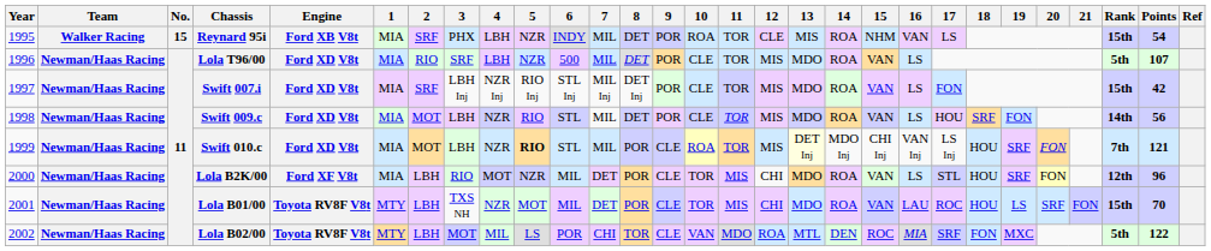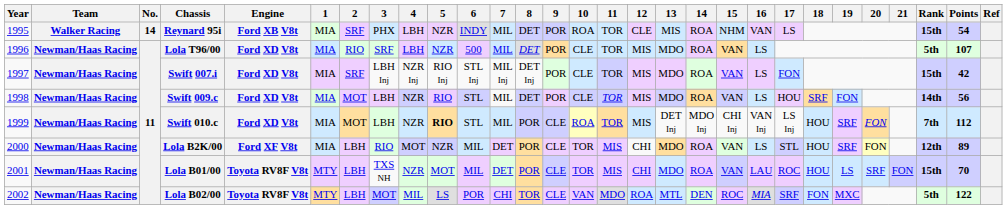 <table class="wikitable" style="text-align:center; font-size:85%">
 <tr>
 <th>Year</th>
 <th>Team</th>
 <th>No.</th>
 <th>Chassis</th>
 <th>Engine</th>
 <th>1</th>
 <th>2</th>
 <th>3</th>
 <th>4</th>
 <th>5</th>
 <th>6</th>
 <th>7</th>
 <th>8</th>
 <th>9</th>
 <th>10</th>
 <th>11</th>
 <th>12</th>
 <th>13</th>
 <th>14</th>
 <th>15</th>
 <th>16</th>
 <th>17</th>
 <th>18</th>
 <th>19</th>
 <th>20</th>
 <th>21</th>
 <th>Rank</th>
 <th>Points</th>
 <th>Ref</th>
 </tr>
 <tr>
 <td><a href='#'>1995</a></td>
 <th nowrap><a href='#'>Walker Racing</a></th>
-<th>15</th>
+<th>14</th>
 <th nowrap><a href='#'>Reynard</a> 95i</th>
 <th nowrap><a href='#'>Ford</a> <a href='#'>XB</a> <a href='#'>V8</a><a href='#'>t</a></th>
 <td style="background:#DFFFDF;">MIA<br></td>
 <td style="background:#EFCFFF;"><a href='#'>SRF</a><br></td>
 <td style="background:#CFEAFF;">PHX<br></td>
 <td style="background:#EFCFFF;">LBH<br></td>
 <td style="background:#EFCFFF;">NZR<br></td>
 <td style="background:#DFDFDF;"><a href='#'>INDY</a><br></td>
 <td style="background:#CFEAFF;">MIL<br></td>
 <td style="background:#CFCFFF;">DET<br></td>
 <td style="background:#CFCFFF;">POR<br></td>
 <td style="background:#CFEAFF;">ROA<br></td>
 <td style="background:#CFEAFF;">TOR<br></td>
 <td style="background:#EFCFFF;">CLE<br></td>
 <td style="background:#CFEAFF;">MIS<br></td>
 <td style="background:#EFCFFF;">ROA<br></td>
 <td style="background:#CFEAFF;">NHM<br></td>
 <td style="background:#EFCFFF;">VAN<br></td>
 <td style="background:#EFCFFF;">LS<br></td>
 <td colspan=4></td>
 <td style="background:#CFCFFF;"><strong>15th</strong></td>
 <td style="background:#CFCFFF;"><strong>54</strong></td>
 <th></th>
 </tr>
 <tr>
 <td><a href='#'>1996</a></td>
 <th nowrap><a href='#'>Newman/Haas Racing</a></th>
 <th rowspan=7>11</th>
 <th nowrap><a href='#'>Lola</a> T96/00</th>
 <th nowrap><a href='#'>Ford</a> <a href='#'>XD</a> <a href='#'>V8</a><a href='#'>t</a></th>
 <td style="background:#CFEAFF;"><a href='#'>MIA</a><br></td>
 <td style="background:#DFFFDF;"><a href='#'>RIO</a><br></td>
 <td style="background:#DFFFDF;"><a href='#'>SRF</a><br></td>
 <td style="background:#EFCFFF;"><a href='#'>LBH</a><br></td>
 <td style="background:#CFEAFF;"><a href='#'>NZR</a><br></td>
 <td style="background:#EFCFFF;"><a href='#'>500</a><br></td>
 <td style="background:#CFEAFF;"><a href='#'>MIL</a><br></td>
 <td style="background:#DFDFDF;"><em><a href='#'>DET</a></em><br></td>
 <td style="background:#FFDF9F;">POR<br></td>
 <td style="background:#CFEAFF;">CLE<br></td>
 <td style="background:#CFEAFF;">TOR<br></td>
 <td style="background:#CFEAFF;">MIS<br></td>
 <td style="background:#CFEAFF;">MDO<br></td>
 <td style="background:#EFCFFF;">ROA<br></td>
 <td style="background:#FFDF9F;">VAN<br></td>
 <td style="background:#CFEAFF;">LS<br></td>
 <td colspan=5></td>
 <td style="background:#DFFFDF;"><strong>5th</strong></td>
 <td style="background:#DFFFDF;"><strong>107</strong></td>
 <th></th>
 </tr>
 <tr>
 <td><a href='#'>1997</a></td>
 <th nowrap><a href='#'>Newman/Haas Racing</a></th>
 <th nowrap><a href='#'>Swift</a> <a href='#'>007.i</a></th>
 <th nowrap><a href='#'>Ford</a> <a href='#'>XD</a> <a href='#'>V8</a><a href='#'>t</a></th>
 <td style="background:#EFCFFF;">MIA<br></td>
 <td style="background:#EFCFFF;"><a href='#'>SRF</a><br></td>
 <td>LBH<br><small>Inj</small></td>
 <td>NZR<br><small>Inj</small></td>
 <td>RIO<br><small>Inj</small></td>
 <td>STL<br><small>Inj</small></td>
 <td>MIL<br><small>Inj</small></td>
 <td>DET<br><small>Inj</small></td>
 <td style="background:#DFFFDF;">POR<br></td>
 <td style="background:#CFEAFF;">CLE<br></td>
 <td style="background:#CFCFFF;">TOR<br></td>
 <td style="background:#EFCFFF;">MIS<br></td>
 <td style="background:#EFCFFF;">MDO<br></td>
 <td style="background:#DFFFDF;">ROA<br></td>
 <td style="background:#EFCFFF;"><a href='#'>VAN</a><br></td>
 <td style="background:#EFCFFF;">LS<br></td>
 <td style="background:#CFEAFF;"><a href='#'>FON</a><br></td>
 <td colspan=4></td>
 <td style="background:#CFCFFF;"><strong>15th</strong></td>
 <td style="background:#CFCFFF;"><strong>42</strong></td>
 <th></th>
 </tr>
 <tr>
 <td><a href='#'>1998</a></td>
 <th nowrap><a href='#'>Newman/Haas Racing</a></th>
 <th nowrap><a href='#'>Swift</a> <a href='#'>009.c</a></th>
 <th nowrap><a href='#'>Ford</a> <a href='#'>XD</a> <a href='#'>V8</a><a href='#'>t</a></th>
 <td style="background:#DFFFDF;"><a href='#'>MIA</a><br></td>
 <td style="background:#EFCFFF;"><a href='#'>MOT</a><br></td>
 <td style="background:#EFCFFF;">LBH<br></td>
 <td style="background:#CFCFFF;">NZR<br></td>
 <td style="background:#EFCFFF;"><a href='#'>RIO</a><br></td>
 <td style="background:#CFCFFF;">STL<br></td>
 <td>MIL<br></td>
 <td style="background:#CFCFFF;">DET<br></td>
 <td style="background:#EFCFFF;">POR<br></td>
 <td style="background:#CFCFFF;">CLE<br></td>
 <td style="background:#CFCFFF;"><em><a href='#'>TOR</a></em><br></td>
 <td style="background:#EFCFFF;">MIS<br></td>
 <td style="background:#CFCFFF;">MDO<br></td>
 <td style="background:#FFDF9F;">ROA<br></td>
 <td style="background:#CFCFFF;">VAN<br></td>
 <td style="background:#CFEAFF;">LS<br></td>
 <td style="background:#EFCFFF;">HOU<br></td>
 <td style="background:#FFDF9F;"><a href='#'>SRF</a><br></td>
 <td style="background:#CFEAFF;"><a href='#'>FON</a><br></td>
 <td colspan=2></td>
 <td style="background:#CFCFFF;"><strong>14th</strong></td>
 <td style="background:#CFCFFF;"><strong>56</strong></td>
 <th></th>
 </tr>
 <tr>
 <td><a href='#'>1999</a></td>
 <th nowrap><a href='#'>Newman/Haas Racing</a></th>
 <th nowrap><a href='#'>Swift</a> 010.c</th>
 <th nowrap><a href='#'>Ford</a> <a href='#'>XD</a> <a href='#'>V8</a><a href='#'>t</a></th>
 <td style="background:#CFEAFF;">MIA<br></td>
 <td style="background:#FFDF9F;">MOT<br></td>
 <td style="background:#DFFFDF;">LBH<br></td>
 <td style="background:#CFEAFF;">NZR<br></td>
 <td style="background:#FFDF9F;"><strong>RIO</strong><br></td>
 <td style="background:#CFEAFF;">STL<br></td>
 <td style="background:#CFEAFF;">MIL<br></td>
 <td style="background:#CFCFFF;">POR<br></td>
 <td style="background:#CFCFFF;">CLE<br></td>
 <td style="background:#FFFFBF;"><a href='#'>ROA</a><br></td>
 <td style="background:#FFDF9F;"><a href='#'>TOR</a><br></td>
 <td style="background:#CFEAFF;">MIS<br></td>
-<td style="background: lightyellow;">DET<br><small>Inj</small></td>
+<td>DET<br><small>Inj</small></td>
 <td>MDO<br><small>Inj</small></td>
 <td>CHI<br><small>Inj</small></td>
 <td>VAN<br><small>Inj</small></td>
 <td>LS<br><small>Inj</small></td>
 <td style="background:#CFEAFF;">HOU<br></td>
 <td style="background:#EFCFFF;"><a href='#'>SRF</a><br></td>
 <td style="background:#FFDF9F;"><em><a href='#'>FON</a></em><br></td>
 <td></td>
 <td style="background:#CFEAFF;"><strong>7th</strong></td>
-<td style="background:#CFEAFF;"><strong>121</strong></td>
+<td style="background:#CFEAFF;"><strong>112</strong></td>
 <th></th>
 </tr>
 <tr>
 <td><a href='#'>2000</a></td>
 <th nowrap><a href='#'>Newman/Haas Racing</a></th>
 <th nowrap><a href='#'>Lola</a> B2K/00</th>
 <th nowrap><a href='#'>Ford</a> <a href='#'>XF</a> <a href='#'>V8</a><a href='#'>t</a></th>
 <td style="background:#CFEAFF;">MIA<br></td>
 <td style="background:#EFCFFF;">LBH<br></td>
 <td style="background:#DFFFDF;"><a href='#'>RIO</a><br></td>
 <td style="background:#CFCFFF;">MOT<br></td>
 <td style="background:#CFCFFF;">NZR<br></td>
 <td style="background:#CFEAFF;">MIL<br></td>
 <td style="background:#EFCFFF;">DET<br></td>
 <td style="background:#FFDF9F;">POR<br></td>
 <td style="background:#EFCFFF;">CLE<br></td>
 <td style="background:#EFCFFF;">TOR<br></td>
 <td style="background:#EFCFFF;"><a href='#'>MIS</a><br></td>
 <td>CHI<br></td>
 <td style="background:#FFDF9F;">MDO<br></td>
 <td style="background:#EFCFFF;">ROA<br></td>
 <td style="background:#DFFFDF;">VAN<br></td>
 <td style="background:#CFEAFF;">LS<br></td>
 <td style="background:#CFCFFF;">STL<br></td>
 <td style="background:#CFEAFF;">HOU<br></td>
 <td style="background:#EFCFFF;"><a href='#'>SRF</a><br></td>
 <td style="background:#FFFFBF;">FON<br></td>
 <td></td>
 <td style="background:#CFCFFF;"><strong>12th</strong></td>
-<td style="background:#CFCFFF;"><strong>96</strong></td>
+<td style="background:#CFCFFF;"><strong>89</strong></td>
 <th></th>
 </tr>
 <tr>
 <td><a href='#'>2001</a></td>
 <th nowrap><a href='#'>Newman/Haas Racing</a></th>
 <th nowrap><a href='#'>Lola</a> B01/00</th>
 <th nowrap><a href='#'>Toyota</a> RV8F <a href='#'>V8</a><a href='#'>t</a></th>
 <td style="background:#EFCFFF;"><a href='#'>MTY</a><br></td>
 <td style="background:#EFCFFF;"><a href='#'>LBH</a><br></td>
 <td><a href='#'>TXS</a><br><small>NH</small></td>
 <td style="background:#DFFFDF;"><a href='#'>NZR</a><br></td>
 <td style="background:#DFFFDF;"><a href='#'>MOT</a><br></td>
 <td style="background:#EFCFFF;"><a href='#'>MIL</a><br></td>
 <td style="background:#DFFFDF;"><a href='#'>DET</a><br></td>
 <td style="background:#FFDF9F;"><a href='#'>POR</a><br></td>
 <td style="background:#CFCFFF;"><a href='#'>CLE</a><br></td>
 <td style="background:#EFCFFF;"><a href='#'>TOR</a><br></td>
 <td style="background:#EFCFFF;"><a href='#'>MIS</a><br></td>
 <td style="background:#EFCFFF;"><a href='#'>CHI</a><br></td>
 <td style="background:#CFEAFF;"><a href='#'>MDO</a><br></td>
 <td style="background:#EFCFFF;"><a href='#'>ROA</a><br></td>
 <td style="background:#CFCFFF;"><a href='#'>VAN</a><br></td>
 <td style="background:#EFCFFF;"><a href='#'>LAU</a><br></td>
 <td style="background:#EFCFFF;"><a href='#'>ROC</a><br></td>
 <td style="background:#CFEAFF;"><a href='#'>HOU</a><br></td>
 <td style="background:#CFEAFF;"><a href='#'>LS</a><br></td>
 <td style="background:#CFEAFF;"><a href='#'>SRF</a><br></td>
 <td style="background:#CFCFFF;"><a href='#'>FON</a><br></td>
 <td style="background:#CFCFFF;"><strong>15th</strong></td>
 <td style="background:#CFCFFF;"><strong>70</strong></td>
 <th></th>
 </tr>
 <tr>
 <td><a href='#'>2002</a></td>
 <th nowrap><a href='#'>Newman/Haas Racing</a></th>
 <th nowrap><a href='#'>Lola</a> B02/00</th>
 <th nowrap><a href='#'>Toyota</a> RV8F <a href='#'>V8</a><a href='#'>t</a></th>
 <td style="background:#FFDF9F;"><a href='#'>MTY</a><br></td>
 <td style="background:#EFCFFF;"><a href='#'>LBH</a><br></td>
 <td style="background:#CFCFFF;"><a href='#'>MOT</a><br></td>
 <td style="background:#DFFFDF;"><a href='#'>MIL</a><br></td>
 <td style="background:#DFDFDF;"><a href='#'>LS</a><br></td>
 <td style="background:#EFCFFF;"><a href='#'>POR</a><br></td>
 <td style="background:#EFCFFF;"><a href='#'>CHI</a><br></td>
 <td style="background:#FFDF9F;"><a href='#'>TOR</a><br></td>
 <td style="background:#EFCFFF;"><a href='#'>CLE</a><br></td>
 <td style="background:#EFCFFF;"><a href='#'>VAN</a><br></td>
 <td style="background:#DFDFDF;"><a href='#'>MDO</a><br></td>
 <td style="background:#CFEAFF;"><a href='#'>ROA</a><br></td>
 <td style="background:#CFEAFF;"><a href='#'>MTL</a><br></td>
 <td style="background:#DFFFDF;"><a href='#'>DEN</a><br></td>
 <td style="background:#EFCFFF;"><a href='#'>ROC</a><br></td>
 <td style="background:#DFDFDF;"><em><a href='#'>MIA</a><br></em></td>
 <td style="background:#CFCFFF;"><a href='#'>SRF</a><br></td>
 <td style="background:#CFEAFF;"><a href='#'>FON</a><br></td>
 <td style="background:#EFCFFF;"><a href='#'>MXC</a><br></td>
 <td colspan=2></td>
 <td style="background:#DFFFDF;"><strong>5th</strong></td>
 <td style="background:#DFFFDF;"><strong>122</strong></td>
 <th></th>
 </tr>
 </table>
